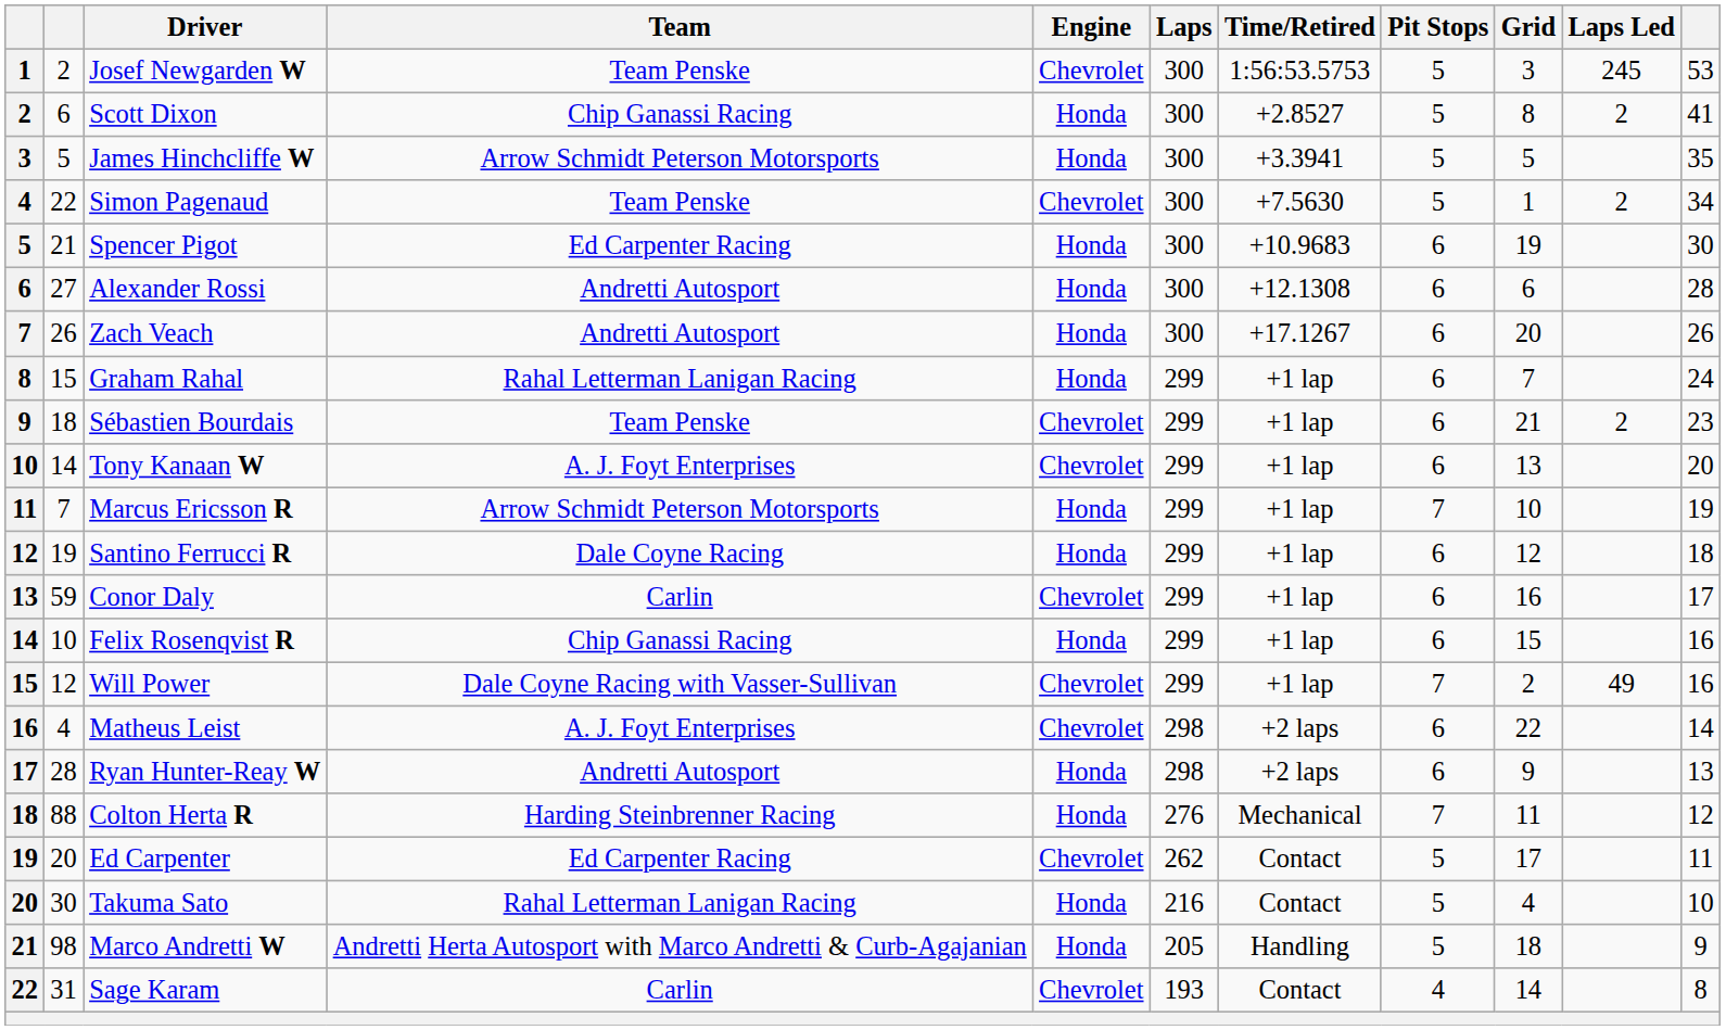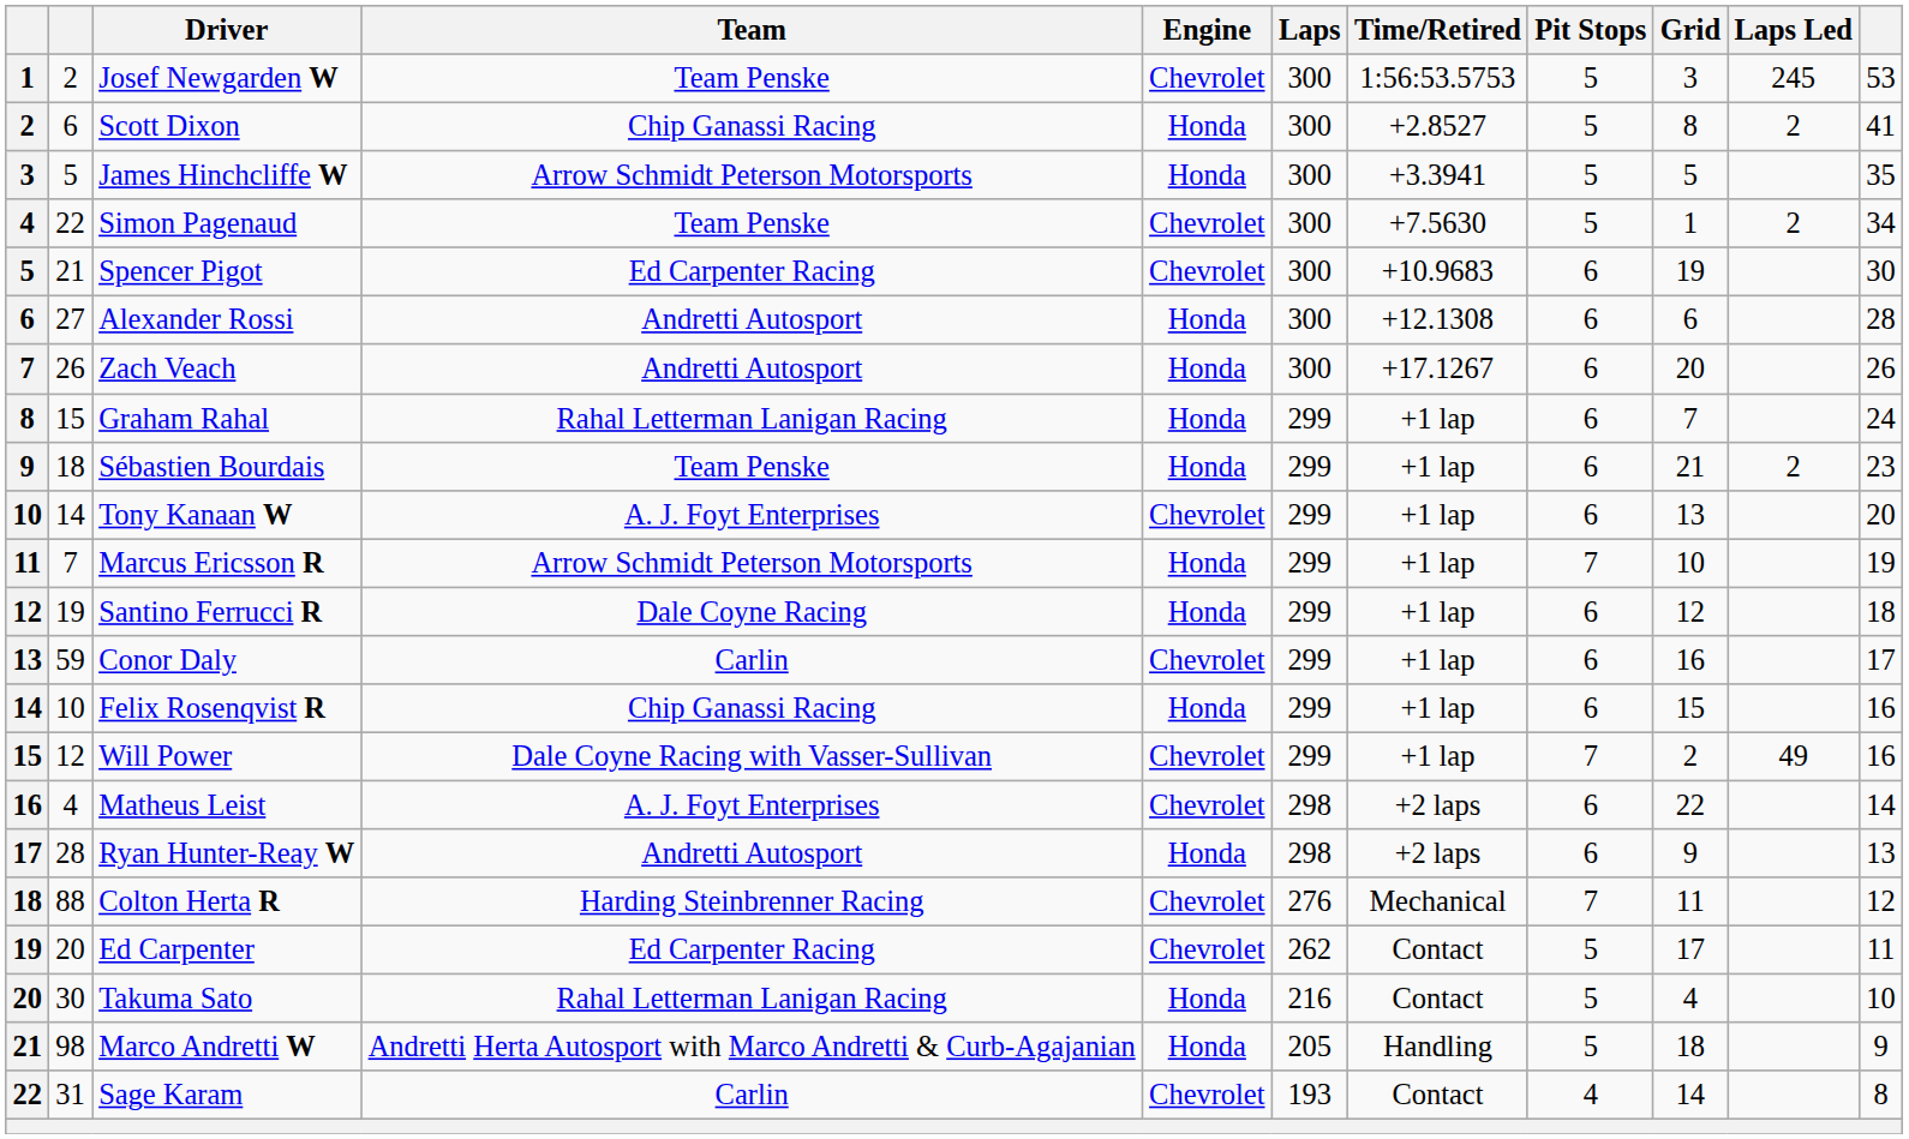 <table class="wikitable" style="text-align:center; font-size: 95%;">
 <tr>
 <th></th>
 <th></th>
 <th>Driver</th>
 <th>Team</th>
 <th>Engine</th>
 <th>Laps</th>
 <th>Time/Retired</th>
 <th>Pit Stops</th>
 <th>Grid</th>
 <th>Laps Led</th>
 <th></th>
 </tr>
 <tr>
 <th>1</th>
 <td>2</td>
 <td align="left"> <a href='#'>Josef Newgarden</a> <strong><span>W</span></strong></td>
 <td><a href='#'>Team Penske</a></td>
 <td><a href='#'>Chevrolet</a></td>
 <td>300</td>
 <td>1:56:53.5753</td>
 <td>5</td>
 <td>3</td>
 <td>245</td>
 <td>53</td>
 </tr>
 <tr>
 <th>2</th>
 <td>6</td>
 <td align="left"> <a href='#'>Scott Dixon</a></td>
 <td><a href='#'>Chip Ganassi Racing</a></td>
 <td><a href='#'>Honda</a></td>
 <td>300</td>
 <td>+2.8527</td>
 <td>5</td>
 <td>8</td>
 <td>2</td>
 <td>41</td>
 </tr>
 <tr>
 <th>3</th>
 <td>5</td>
 <td align="left"> <a href='#'>James Hinchcliffe</a> <strong><span>W</span></strong></td>
 <td><a href='#'>Arrow Schmidt Peterson Motorsports</a></td>
 <td><a href='#'>Honda</a></td>
 <td>300</td>
 <td>+3.3941</td>
 <td>5</td>
 <td>5</td>
 <td></td>
 <td>35</td>
 </tr>
 <tr>
 <th>4</th>
 <td>22</td>
 <td align="left"> <a href='#'>Simon Pagenaud</a></td>
 <td><a href='#'>Team Penske</a></td>
 <td><a href='#'>Chevrolet</a></td>
 <td>300</td>
 <td>+7.5630</td>
 <td>5</td>
 <td>1</td>
 <td>2</td>
 <td>34</td>
 </tr>
 <tr>
 <th>5</th>
 <td>21</td>
 <td align="left"> <a href='#'>Spencer Pigot</a></td>
 <td><a href='#'>Ed Carpenter Racing</a></td>
-<td><a href='#'>Honda</a></td>
+<td><a href='#'>Chevrolet</a></td>
 <td>300</td>
 <td>+10.9683</td>
 <td>6</td>
 <td>19</td>
 <td></td>
 <td>30</td>
 </tr>
 <tr>
 <th>6</th>
 <td>27</td>
 <td align="left"> <a href='#'>Alexander Rossi</a></td>
 <td><a href='#'>Andretti Autosport</a></td>
 <td><a href='#'>Honda</a></td>
 <td>300</td>
 <td>+12.1308</td>
 <td>6</td>
 <td>6</td>
 <td></td>
 <td>28</td>
 </tr>
 <tr>
 <th>7</th>
 <td>26</td>
 <td align="left"> <a href='#'>Zach Veach</a></td>
 <td><a href='#'>Andretti Autosport</a></td>
 <td><a href='#'>Honda</a></td>
 <td>300</td>
 <td>+17.1267</td>
 <td>6</td>
 <td>20</td>
 <td></td>
 <td>26</td>
 </tr>
 <tr>
 <th>8</th>
 <td>15</td>
 <td align="left"> <a href='#'>Graham Rahal</a></td>
 <td><a href='#'>Rahal Letterman Lanigan Racing</a></td>
 <td><a href='#'>Honda</a></td>
 <td>299</td>
 <td>+1 lap</td>
 <td>6</td>
 <td>7</td>
 <td></td>
 <td>24</td>
 </tr>
 <tr>
 <th>9</th>
 <td>18</td>
 <td align="left"> <a href='#'>Sébastien Bourdais</a></td>
 <td><a href='#'>Team Penske</a></td>
-<td><a href='#'>Chevrolet</a></td>
+<td><a href='#'>Honda</a></td>
 <td>299</td>
 <td>+1 lap</td>
 <td>6</td>
 <td>21</td>
 <td>2</td>
 <td>23</td>
 </tr>
 <tr>
 <th>10</th>
 <td>14</td>
 <td align="left"> <a href='#'>Tony Kanaan</a> <strong><span>W</span></strong></td>
 <td><a href='#'>A. J. Foyt Enterprises</a></td>
 <td><a href='#'>Chevrolet</a></td>
 <td>299</td>
 <td>+1 lap</td>
 <td>6</td>
 <td>13</td>
 <td></td>
 <td>20</td>
 </tr>
 <tr>
 <th>11</th>
 <td>7</td>
 <td align="left"> <a href='#'>Marcus Ericsson</a> <strong><span>R</span></strong></td>
 <td><a href='#'>Arrow Schmidt Peterson Motorsports</a></td>
 <td><a href='#'>Honda</a></td>
 <td>299</td>
 <td>+1 lap</td>
 <td>7</td>
 <td>10</td>
 <td></td>
 <td>19</td>
 </tr>
 <tr>
 <th>12</th>
 <td>19</td>
 <td align="left"> <a href='#'>Santino Ferrucci</a> <strong><span>R</span></strong></td>
 <td><a href='#'>Dale Coyne Racing</a></td>
 <td><a href='#'>Honda</a></td>
 <td>299</td>
 <td>+1 lap</td>
 <td>6</td>
 <td>12</td>
 <td></td>
 <td>18</td>
 </tr>
 <tr>
 <th>13</th>
 <td>59</td>
 <td align="left"> <a href='#'>Conor Daly</a></td>
 <td><a href='#'>Carlin</a></td>
 <td><a href='#'>Chevrolet</a></td>
 <td>299</td>
 <td>+1 lap</td>
 <td>6</td>
 <td>16</td>
 <td></td>
 <td>17</td>
 </tr>
 <tr>
 <th>14</th>
 <td>10</td>
 <td align="left"> <a href='#'>Felix Rosenqvist</a> <strong><span>R</span></strong></td>
 <td><a href='#'>Chip Ganassi Racing</a></td>
 <td><a href='#'>Honda</a></td>
 <td>299</td>
 <td>+1 lap</td>
 <td>6</td>
 <td>15</td>
 <td></td>
 <td>16</td>
 </tr>
 <tr>
 <th>15</th>
 <td>12</td>
 <td align="left"> <a href='#'>Will Power</a></td>
 <td><a href='#'>Dale Coyne Racing with Vasser-Sullivan</a></td>
 <td><a href='#'>Chevrolet</a></td>
 <td>299</td>
 <td>+1 lap</td>
 <td>7</td>
 <td>2</td>
 <td>49</td>
 <td>16</td>
 </tr>
 <tr>
 <th>16</th>
 <td>4</td>
 <td align="left"> <a href='#'>Matheus Leist</a></td>
 <td><a href='#'>A. J. Foyt Enterprises</a></td>
 <td><a href='#'>Chevrolet</a></td>
 <td>298</td>
 <td>+2 laps</td>
 <td>6</td>
 <td>22</td>
 <td></td>
 <td>14</td>
 </tr>
 <tr>
 <th>17</th>
 <td>28</td>
 <td align="left"> <a href='#'>Ryan Hunter-Reay</a> <strong><span>W</span></strong></td>
 <td><a href='#'>Andretti Autosport</a></td>
 <td><a href='#'>Honda</a></td>
 <td>298</td>
 <td>+2 laps</td>
 <td>6</td>
 <td>9</td>
 <td></td>
 <td>13</td>
 </tr>
 <tr>
 <th>18</th>
 <td>88</td>
 <td align="left"> <a href='#'>Colton Herta</a> <strong><span>R</span></strong></td>
 <td><a href='#'>Harding Steinbrenner Racing</a></td>
-<td><a href='#'>Honda</a></td>
+<td><a href='#'>Chevrolet</a></td>
 <td>276</td>
 <td>Mechanical</td>
 <td>7</td>
 <td>11</td>
 <td></td>
 <td>12</td>
 </tr>
 <tr>
 <th>19</th>
 <td>20</td>
 <td align="left"> <a href='#'>Ed Carpenter</a></td>
 <td><a href='#'>Ed Carpenter Racing</a></td>
 <td><a href='#'>Chevrolet</a></td>
 <td>262</td>
 <td>Contact</td>
 <td>5</td>
 <td>17</td>
 <td></td>
 <td>11</td>
 </tr>
 <tr>
 <th>20</th>
 <td>30</td>
 <td align="left"> <a href='#'>Takuma Sato</a></td>
 <td><a href='#'>Rahal Letterman Lanigan Racing</a></td>
 <td><a href='#'>Honda</a></td>
 <td>216</td>
 <td>Contact</td>
 <td>5</td>
 <td>4</td>
 <td></td>
 <td>10</td>
 </tr>
 <tr>
 <th>21</th>
 <td>98</td>
 <td align="left"> <a href='#'>Marco Andretti</a> <strong><span>W</span></strong></td>
 <td><a href='#'>Andretti</a> <a href='#'>Herta Autosport</a> with <a href='#'>Marco Andretti</a> & <a href='#'>Curb-Agajanian</a></td>
 <td><a href='#'>Honda</a></td>
 <td>205</td>
 <td>Handling</td>
 <td>5</td>
 <td>18</td>
 <td></td>
 <td>9</td>
 </tr>
 <tr>
 <th>22</th>
 <td>31</td>
 <td align="left"> <a href='#'>Sage Karam</a></td>
 <td><a href='#'>Carlin</a></td>
 <td><a href='#'>Chevrolet</a></td>
 <td>193</td>
 <td>Contact</td>
 <td>4</td>
 <td>14</td>
 <td></td>
 <td>8</td>
 </tr>
 <tr>
 <th colspan=11></th>
 </tr>
 </table>
